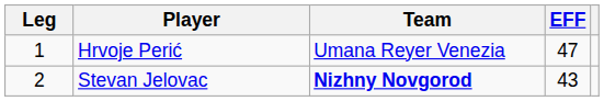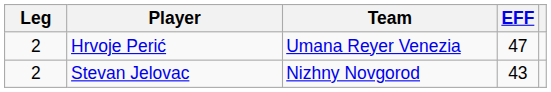 <table class="wikitable sortable">
 <tr>
 <th width=50>Leg</th>
 <th width=190>Player</th>
 <th width=190>Team</th>
 <th><a href='#'>EFF</a></th>
 <th></th>
 </tr>
 <tr>
-<td style="text-align:center;">1</td>
+<td style="text-align:center;">2</td>
 <td> <a href='#'>Hrvoje Perić</a></td>
 <td> <a href='#'>Umana Reyer Venezia</a></td>
 <td style="text-align:center;">47</td>
 <td style="text-align:center;"></td>
 </tr>
 <tr>
 <td style="text-align:center;">2</td>
 <td> <a href='#'>Stevan Jelovac</a></td>
-<td><strong> <a href='#'>Nizhny Novgorod</a></strong></td>
+<td> <a href='#'>Nizhny Novgorod</a></td>
 <td style="text-align:center;">43</td>
 <td style="text-align:center;"></td>
 </tr>
 </table>
